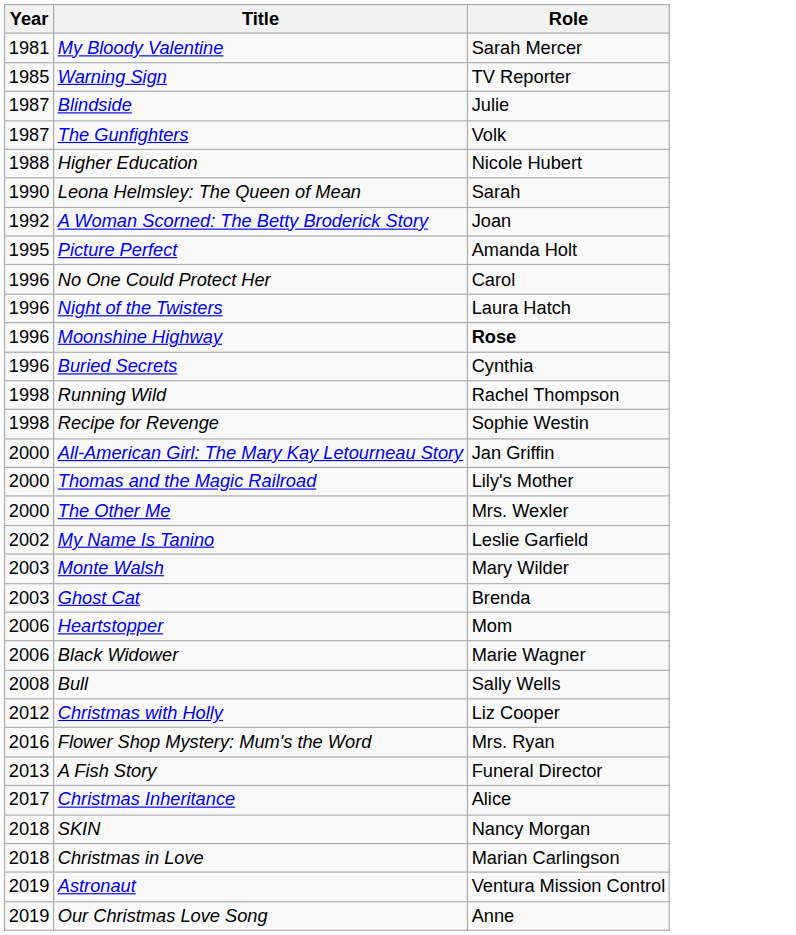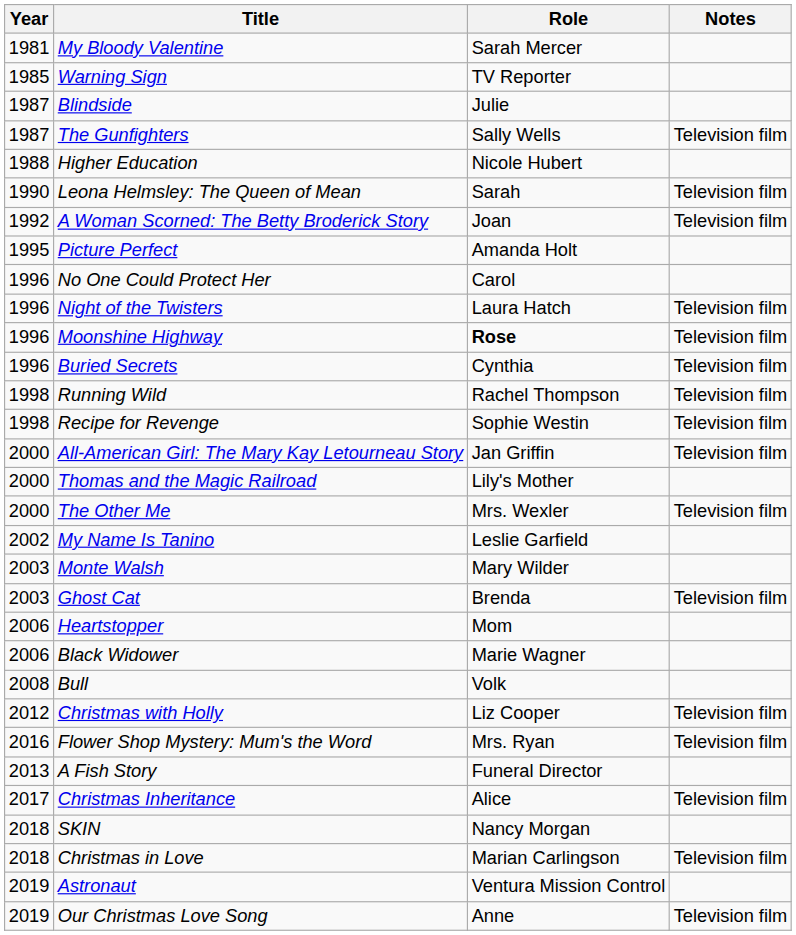 <table class="wikitable sortable">
 <tr>
 <th>Year</th>
 <th>Title</th>
 <th>Role</th>
+<th>Notes</th>
 </tr>
 <tr>
 <td>1981</td>
 <td><em><a href='#'>My Bloody Valentine</a></em></td>
 <td>Sarah Mercer</td>
+<td></td>
 </tr>
 <tr>
 <td>1985</td>
 <td><em><a href='#'>Warning Sign</a></em></td>
 <td>TV Reporter</td>
+<td></td>
 </tr>
 <tr>
 <td>1987</td>
 <td><em><a href='#'>Blindside</a></em></td>
 <td>Julie</td>
+<td></td>
 </tr>
 <tr>
 <td>1987</td>
 <td><em><a href='#'>The Gunfighters</a></em></td>
-<td>Volk</td>
+<td>Sally Wells</td>
+<td>Television film</td>
 </tr>
 <tr>
 <td>1988</td>
 <td><em>Higher Education</em></td>
 <td>Nicole Hubert</td>
+<td></td>
 </tr>
 <tr>
 <td>1990</td>
 <td><em>Leona Helmsley: The Queen of Mean</em></td>
 <td>Sarah</td>
+<td>Television film</td>
 </tr>
 <tr>
 <td>1992</td>
 <td><em><a href='#'>A Woman Scorned: The Betty Broderick Story</a></em></td>
 <td>Joan</td>
+<td>Television film</td>
 </tr>
 <tr>
 <td>1995</td>
 <td><em><a href='#'>Picture Perfect</a></em></td>
 <td>Amanda Holt</td>
+<td></td>
 </tr>
 <tr>
 <td>1996</td>
 <td><em>No One Could Protect Her</em></td>
 <td>Carol</td>
+<td></td>
 </tr>
 <tr>
 <td>1996</td>
 <td><em><a href='#'>Night of the Twisters</a></em></td>
 <td>Laura Hatch</td>
+<td>Television film</td>
 </tr>
 <tr>
 <td>1996</td>
 <td><em><a href='#'>Moonshine Highway</a></em></td>
 <td><strong>Rose</strong></td>
+<td>Television film</td>
 </tr>
 <tr>
 <td>1996</td>
 <td><em><a href='#'>Buried Secrets</a></em></td>
 <td>Cynthia</td>
+<td>Television film</td>
 </tr>
 <tr>
 <td>1998</td>
 <td><em>Running Wild</em></td>
 <td>Rachel Thompson</td>
+<td>Television film</td>
 </tr>
 <tr>
 <td>1998</td>
 <td><em>Recipe for Revenge</em></td>
 <td>Sophie Westin</td>
+<td>Television film</td>
 </tr>
 <tr>
 <td>2000</td>
 <td><em><a href='#'>All-American Girl: The Mary Kay Letourneau Story</a></em></td>
 <td>Jan Griffin</td>
+<td>Television film</td>
 </tr>
 <tr>
 <td>2000</td>
 <td><em><a href='#'>Thomas and the Magic Railroad</a></em></td>
 <td>Lily's Mother</td>
+<td></td>
 </tr>
 <tr>
 <td>2000</td>
 <td><em><a href='#'>The Other Me</a></em></td>
 <td>Mrs. Wexler</td>
+<td>Television film</td>
 </tr>
 <tr>
 <td>2002</td>
 <td><em><a href='#'>My Name Is Tanino</a></em></td>
 <td>Leslie Garfield</td>
+<td></td>
 </tr>
 <tr>
 <td>2003</td>
 <td><em><a href='#'>Monte Walsh</a></em></td>
 <td>Mary Wilder</td>
+<td></td>
 </tr>
 <tr>
 <td>2003</td>
 <td><em><a href='#'>Ghost Cat</a></em></td>
 <td>Brenda</td>
+<td>Television film</td>
 </tr>
 <tr>
 <td>2006</td>
 <td><em><a href='#'>Heartstopper</a></em></td>
 <td>Mom</td>
+<td></td>
 </tr>
 <tr>
 <td>2006</td>
 <td><em>Black Widower</em></td>
 <td>Marie Wagner</td>
+<td></td>
 </tr>
 <tr>
 <td>2008</td>
 <td><em>Bull </em></td>
-<td>Sally Wells</td>
+<td>Volk</td>
+<td></td>
 </tr>
 <tr>
 <td>2012</td>
 <td><em><a href='#'>Christmas with Holly</a></em></td>
 <td>Liz Cooper</td>
+<td>Television film</td>
 </tr>
 <tr>
 <td>2016</td>
 <td><em>Flower Shop Mystery: Mum's the Word</em></td>
 <td>Mrs. Ryan</td>
+<td>Television film</td>
 </tr>
 <tr>
 <td>2013</td>
 <td><em>A Fish Story</em></td>
 <td>Funeral Director</td>
+<td></td>
 </tr>
 <tr>
 <td>2017</td>
 <td><em><a href='#'>Christmas Inheritance</a></em></td>
 <td>Alice</td>
+<td>Television film</td>
 </tr>
 <tr>
 <td>2018</td>
 <td><em>SKIN</em></td>
 <td>Nancy Morgan</td>
+<td></td>
 </tr>
 <tr>
 <td>2018</td>
 <td><em>Christmas in Love</em></td>
 <td>Marian Carlingson</td>
+<td>Television film</td>
 </tr>
 <tr>
 <td>2019</td>
 <td><em><a href='#'>Astronaut</a></em></td>
 <td>Ventura Mission Control</td>
+<td></td>
 </tr>
 <tr>
 <td>2019</td>
 <td><em>Our Christmas Love Song</em></td>
 <td>Anne</td>
+<td>Television film</td>
 </tr>
 </table>
